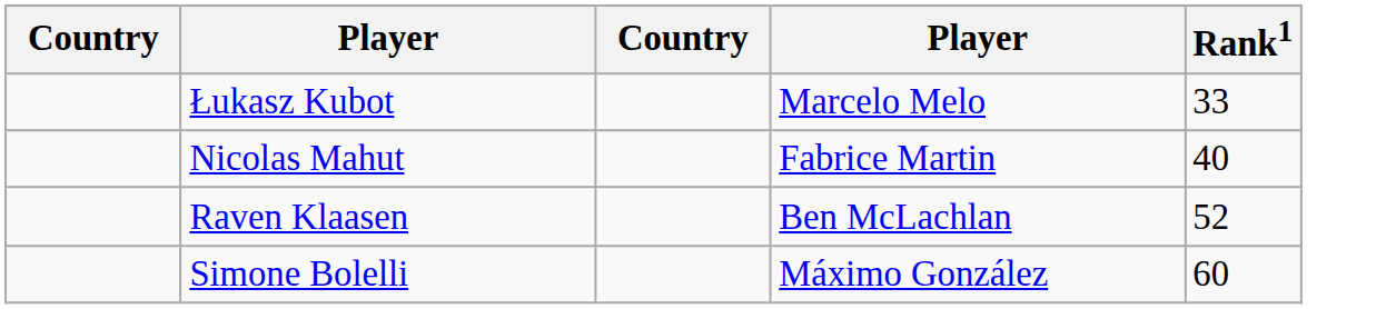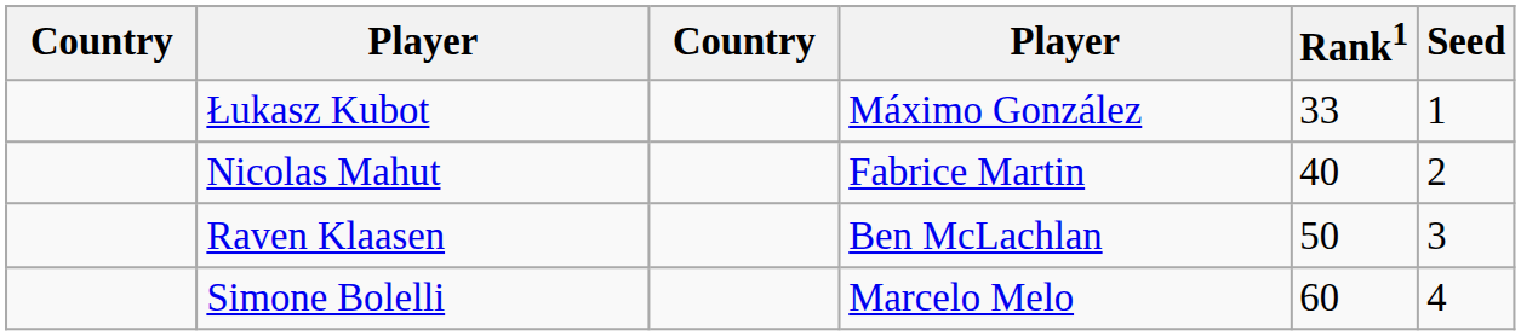 <table class="sortable wikitable">
 <tr>
 <th width="70">Country</th>
 <th width="175">Player</th>
 <th width="70">Country</th>
 <th width="175">Player</th>
 <th>Rank<sup>1</sup></th>
+<th>Seed</th>
 </tr>
 <tr>
 <td></td>
 <td><a href='#'>Łukasz Kubot</a></td>
 <td></td>
-<td><a href='#'>Marcelo Melo</a></td>
+<td><a href='#'>Máximo González</a></td>
 <td>33</td>
+<td>1</td>
 </tr>
 <tr>
 <td></td>
 <td><a href='#'>Nicolas Mahut</a></td>
 <td></td>
 <td><a href='#'>Fabrice Martin</a></td>
 <td>40</td>
+<td>2</td>
 </tr>
 <tr>
 <td></td>
 <td><a href='#'>Raven Klaasen</a></td>
 <td></td>
 <td><a href='#'>Ben McLachlan</a></td>
-<td>52</td>
+<td>50</td>
+<td>3</td>
 </tr>
 <tr>
 <td></td>
 <td><a href='#'>Simone Bolelli</a></td>
 <td></td>
-<td><a href='#'>Máximo González</a></td>
+<td><a href='#'>Marcelo Melo</a></td>
 <td>60</td>
+<td>4</td>
 </tr>
 </table>
